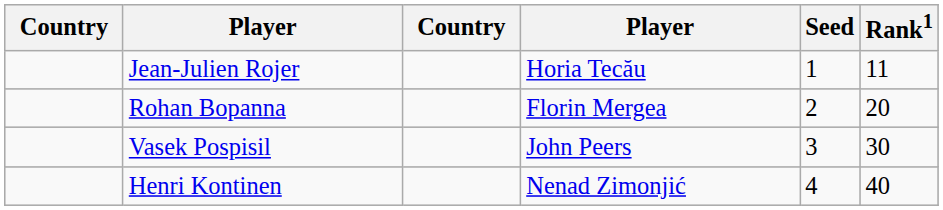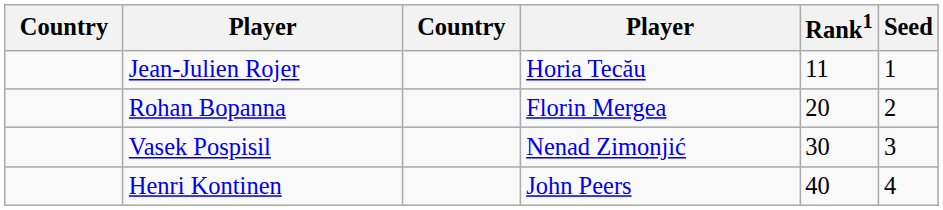 <table class="sortable wikitable">
 <tr>
 <th width="70">Country</th>
 <th width="175">Player</th>
 <th width="70">Country</th>
 <th width="175">Player</th>
+<th>Rank<sup>1</sup></th>
 <th>Seed</th>
-<th>Rank<sup>1</sup></th>
 </tr>
 <tr>
 <td></td>
 <td><a href='#'>Jean-Julien Rojer</a></td>
 <td></td>
 <td><a href='#'>Horia Tecău</a></td>
+<td>11</td>
 <td>1</td>
-<td>11</td>
 </tr>
 <tr>
 <td></td>
 <td><a href='#'>Rohan Bopanna</a></td>
 <td></td>
 <td><a href='#'>Florin Mergea</a></td>
+<td>20</td>
 <td>2</td>
-<td>20</td>
 </tr>
 <tr>
 <td></td>
 <td><a href='#'>Vasek Pospisil</a></td>
 <td></td>
-<td><a href='#'>John Peers</a></td>
+<td><a href='#'>Nenad Zimonjić</a></td>
+<td>30</td>
 <td>3</td>
-<td>30</td>
 </tr>
 <tr>
 <td></td>
 <td><a href='#'>Henri Kontinen</a></td>
 <td></td>
-<td><a href='#'>Nenad Zimonjić</a></td>
+<td><a href='#'>John Peers</a></td>
+<td>40</td>
 <td>4</td>
-<td>40</td>
 </tr>
 </table>
